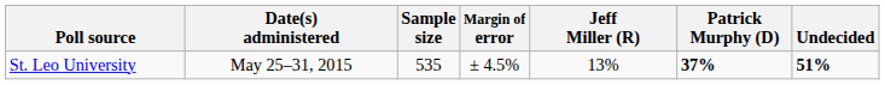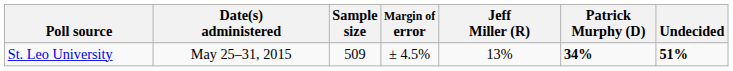 <table class="wikitable">
 <tr valign= bottom>
 <th style="width:160px;">Poll source</th>
 <th style="width:190px;">Date(s)<br>administered</th>
 <th class=small>Sample<br>size</th>
 <th><small>Margin of</small><br>error</th>
 <th style="width:130px;">Jeff<br>Miller (R)</th>
 <th style="width:100px;">Patrick<br>Murphy (D)</th>
 <th>Undecided</th>
 </tr>
 <tr>
 <td><a href='#'>St. Leo University</a></td>
 <td align=center>May 25–31, 2015</td>
-<td align=center>535</td>
+<td align=center>509</td>
 <td align=center>± 4.5%</td>
 <td align=center>13%</td>
-<td><strong>37%</strong></td>
+<td><strong>34%</strong></td>
 <td><strong>51%</strong></td>
 </tr>
 </table>
